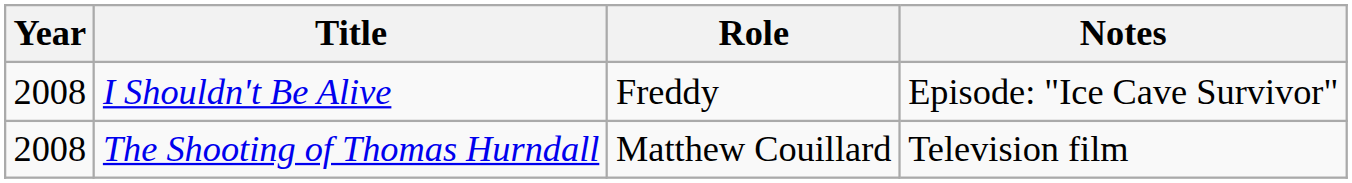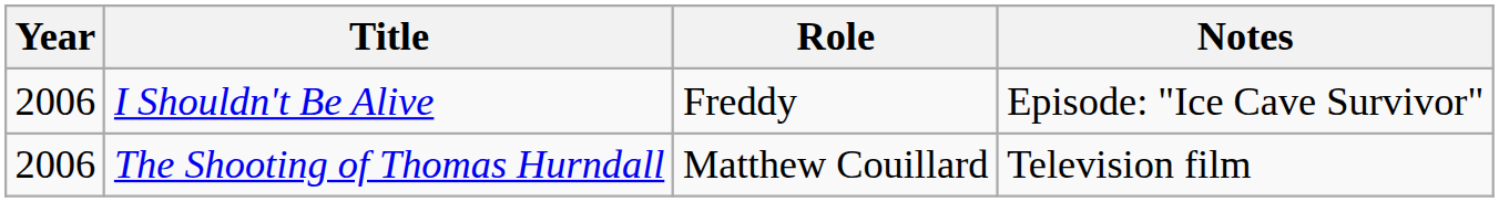 <table class="wikitable sortable">
 <tr>
 <th>Year</th>
 <th>Title</th>
 <th>Role</th>
 <th>Notes</th>
 </tr>
 <tr>
-<td>2008</td>
+<td>2006</td>
 <td><em><a href='#'>I Shouldn't Be Alive</a></em></td>
 <td>Freddy</td>
 <td>Episode: "Ice Cave Survivor"</td>
 </tr>
 <tr>
-<td>2008</td>
+<td>2006</td>
 <td><em><a href='#'>The Shooting of Thomas Hurndall</a></em></td>
 <td>Matthew Couillard</td>
 <td>Television film</td>
 </tr>
 </table>
